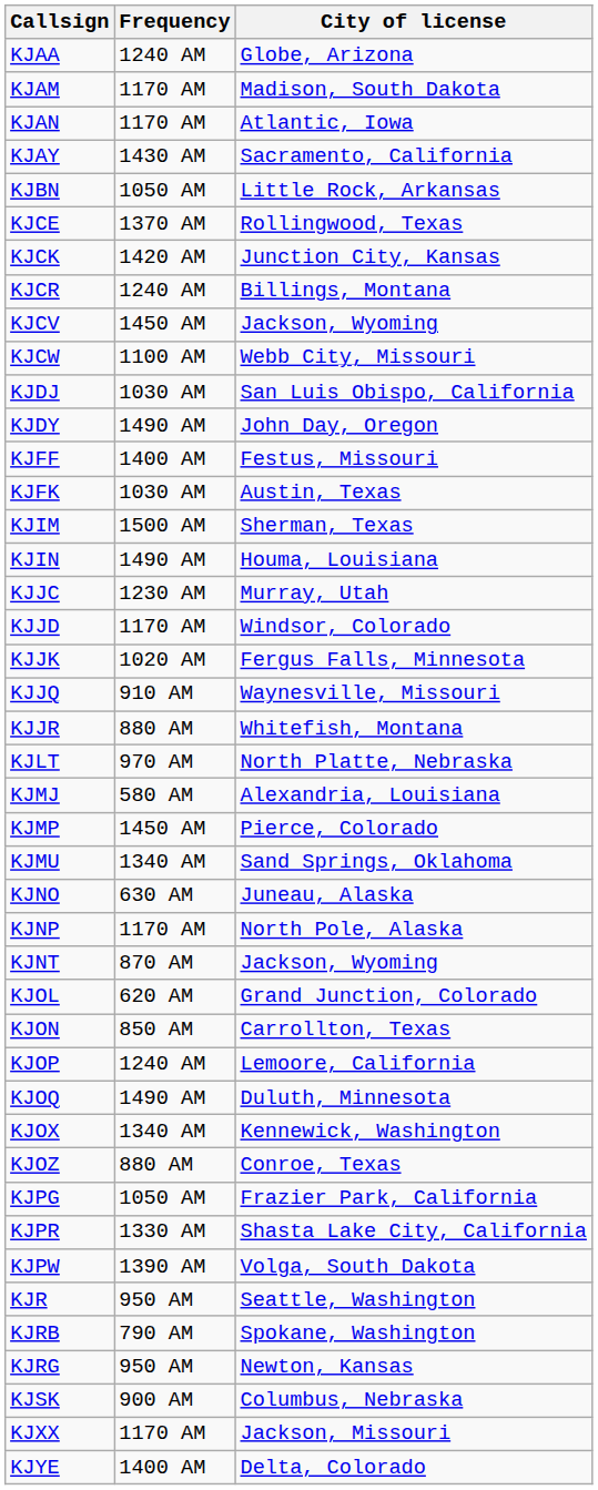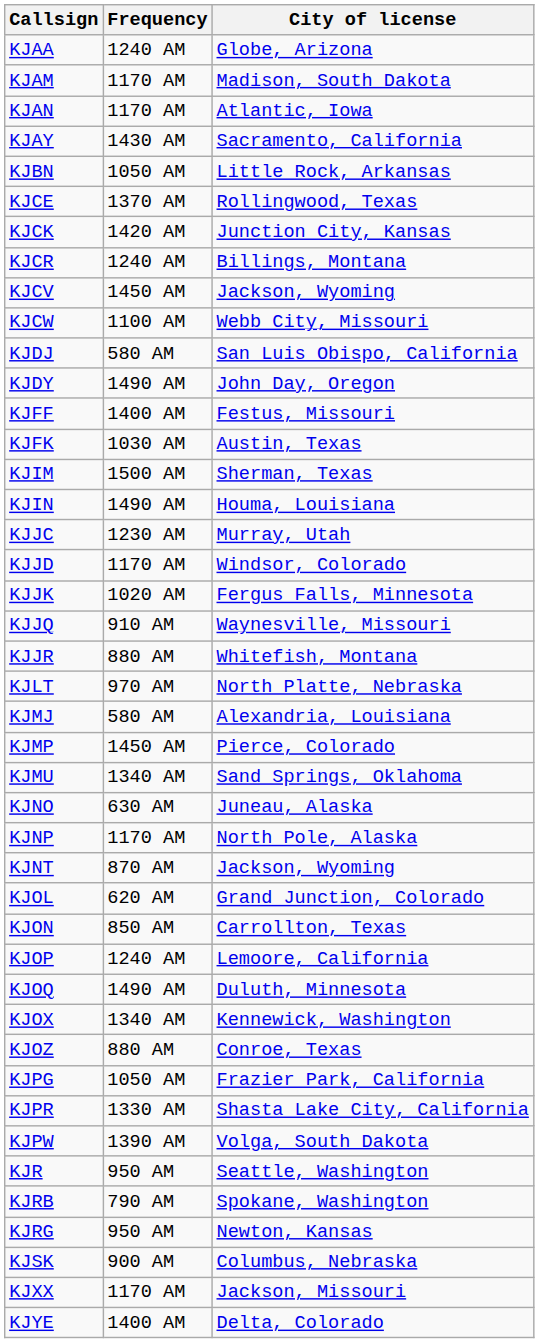 <table class="wikitable sortable">
 <tr>
 <th>Callsign</th>
 <th>Frequency</th>
 <th>City of license</th>
 </tr>
 <tr>
 <td><a href='#'>KJAA</a></td>
 <td>1240 AM</td>
 <td><a href='#'>Globe, Arizona</a></td>
 </tr>
 <tr>
 <td><a href='#'>KJAM</a></td>
 <td>1170 AM</td>
 <td><a href='#'>Madison, South Dakota</a></td>
 </tr>
 <tr>
 <td><a href='#'>KJAN</a></td>
 <td>1170 AM</td>
 <td><a href='#'>Atlantic, Iowa</a></td>
 </tr>
 <tr>
 <td><a href='#'>KJAY</a></td>
 <td>1430 AM</td>
 <td><a href='#'>Sacramento, California</a></td>
 </tr>
 <tr>
 <td><a href='#'>KJBN</a></td>
 <td>1050 AM</td>
 <td><a href='#'>Little Rock, Arkansas</a></td>
 </tr>
 <tr>
 <td><a href='#'>KJCE</a></td>
 <td>1370 AM</td>
 <td><a href='#'>Rollingwood, Texas</a></td>
 </tr>
 <tr>
 <td><a href='#'>KJCK</a></td>
 <td>1420 AM</td>
 <td><a href='#'>Junction City, Kansas</a></td>
 </tr>
 <tr>
 <td><a href='#'>KJCR</a></td>
 <td>1240 AM</td>
 <td><a href='#'>Billings, Montana</a></td>
 </tr>
 <tr>
 <td><a href='#'>KJCV</a></td>
 <td>1450 AM</td>
 <td><a href='#'>Jackson, Wyoming</a></td>
 </tr>
 <tr>
 <td><a href='#'>KJCW</a></td>
 <td>1100 AM</td>
 <td><a href='#'>Webb City, Missouri</a></td>
 </tr>
 <tr>
 <td><a href='#'>KJDJ</a></td>
-<td>1030 AM</td>
+<td>580 AM</td>
 <td><a href='#'>San Luis Obispo, California</a></td>
 </tr>
 <tr>
 <td><a href='#'>KJDY</a></td>
 <td>1490 AM</td>
 <td><a href='#'>John Day, Oregon</a></td>
 </tr>
 <tr>
 <td><a href='#'>KJFF</a></td>
 <td>1400 AM</td>
 <td><a href='#'>Festus, Missouri</a></td>
 </tr>
 <tr>
 <td><a href='#'>KJFK</a></td>
 <td>1030 AM</td>
 <td><a href='#'>Austin, Texas</a></td>
 </tr>
 <tr>
 <td><a href='#'>KJIM</a></td>
 <td>1500 AM</td>
 <td><a href='#'>Sherman, Texas</a></td>
 </tr>
 <tr>
 <td><a href='#'>KJIN</a></td>
 <td>1490 AM</td>
 <td><a href='#'>Houma, Louisiana</a></td>
 </tr>
 <tr>
 <td><a href='#'>KJJC</a></td>
 <td>1230 AM</td>
 <td><a href='#'>Murray, Utah</a></td>
 </tr>
 <tr>
 <td><a href='#'>KJJD</a></td>
 <td>1170 AM</td>
 <td><a href='#'>Windsor, Colorado</a></td>
 </tr>
 <tr>
 <td><a href='#'>KJJK</a></td>
 <td>1020 AM</td>
 <td><a href='#'>Fergus Falls, Minnesota</a></td>
 </tr>
 <tr>
 <td><a href='#'>KJJQ</a></td>
 <td>910 AM</td>
 <td><a href='#'>Waynesville, Missouri</a></td>
 </tr>
 <tr>
 <td><a href='#'>KJJR</a></td>
 <td>880 AM</td>
 <td><a href='#'>Whitefish, Montana</a></td>
 </tr>
 <tr>
 <td><a href='#'>KJLT</a></td>
 <td>970 AM</td>
 <td><a href='#'>North Platte, Nebraska</a></td>
 </tr>
 <tr>
 <td><a href='#'>KJMJ</a></td>
 <td>580 AM</td>
 <td><a href='#'>Alexandria, Louisiana</a></td>
 </tr>
 <tr>
 <td><a href='#'>KJMP</a></td>
 <td>1450 AM</td>
 <td><a href='#'>Pierce, Colorado</a></td>
 </tr>
 <tr>
 <td><a href='#'>KJMU</a></td>
 <td>1340 AM</td>
 <td><a href='#'>Sand Springs, Oklahoma</a></td>
 </tr>
 <tr>
 <td><a href='#'>KJNO</a></td>
 <td>630 AM</td>
 <td><a href='#'>Juneau, Alaska</a></td>
 </tr>
 <tr>
 <td><a href='#'>KJNP</a></td>
 <td>1170 AM</td>
 <td><a href='#'>North Pole, Alaska</a></td>
 </tr>
 <tr>
 <td><a href='#'>KJNT</a></td>
 <td>870 AM</td>
 <td><a href='#'>Jackson, Wyoming</a></td>
 </tr>
 <tr>
 <td><a href='#'>KJOL</a></td>
 <td>620 AM</td>
 <td><a href='#'>Grand Junction, Colorado</a></td>
 </tr>
 <tr>
 <td><a href='#'>KJON</a></td>
 <td>850 AM</td>
 <td><a href='#'>Carrollton, Texas</a></td>
 </tr>
 <tr>
 <td><a href='#'>KJOP</a></td>
 <td>1240 AM</td>
 <td><a href='#'>Lemoore, California</a></td>
 </tr>
 <tr>
 <td><a href='#'>KJOQ</a></td>
 <td>1490 AM</td>
 <td><a href='#'>Duluth, Minnesota</a></td>
 </tr>
 <tr>
 <td><a href='#'>KJOX</a></td>
 <td>1340 AM</td>
 <td><a href='#'>Kennewick, Washington</a></td>
 </tr>
 <tr>
 <td><a href='#'>KJOZ</a></td>
 <td>880 AM</td>
 <td><a href='#'>Conroe, Texas</a></td>
 </tr>
 <tr>
 <td><a href='#'>KJPG</a></td>
 <td>1050 AM</td>
 <td><a href='#'>Frazier Park, California</a></td>
 </tr>
 <tr>
 <td><a href='#'>KJPR</a></td>
 <td>1330 AM</td>
 <td><a href='#'>Shasta Lake City, California</a></td>
 </tr>
 <tr>
 <td><a href='#'>KJPW</a></td>
 <td>1390 AM</td>
 <td><a href='#'>Volga, South Dakota</a></td>
 </tr>
 <tr>
 <td><a href='#'>KJR</a></td>
 <td>950 AM</td>
 <td><a href='#'>Seattle, Washington</a></td>
 </tr>
 <tr>
 <td><a href='#'>KJRB</a></td>
 <td>790 AM</td>
 <td><a href='#'>Spokane, Washington</a></td>
 </tr>
 <tr>
 <td><a href='#'>KJRG</a></td>
 <td>950 AM</td>
 <td><a href='#'>Newton, Kansas</a></td>
 </tr>
 <tr>
 <td><a href='#'>KJSK</a></td>
 <td>900 AM</td>
 <td><a href='#'>Columbus, Nebraska</a></td>
 </tr>
 <tr>
 <td><a href='#'>KJXX</a></td>
 <td>1170 AM</td>
 <td><a href='#'>Jackson, Missouri</a></td>
 </tr>
 <tr>
 <td><a href='#'>KJYE</a></td>
 <td>1400 AM</td>
 <td><a href='#'>Delta, Colorado</a></td>
 </tr>
 </table>
